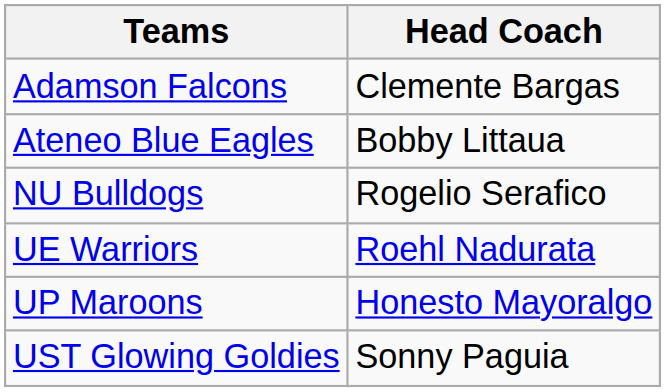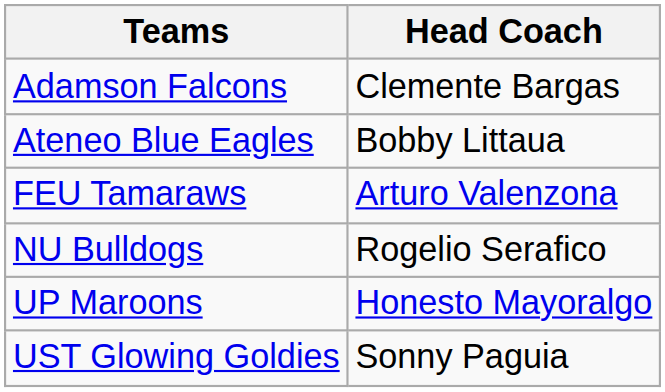 <table class="wikitable">
 <tr>
 <th>Teams</th>
 <th>Head Coach</th>
 </tr>
 <tr>
 <td><a href='#'>Adamson Falcons</a></td>
 <td>Clemente Bargas</td>
 </tr>
 <tr>
 <td><a href='#'>Ateneo Blue Eagles</a></td>
 <td>Bobby Littaua</td>
 </tr>
 <tr>
+<td><a href='#'>FEU Tamaraws</a></td>
+<td><a href='#'>Arturo Valenzona</a></td>
+</tr>
+<tr>
 <td><a href='#'>NU Bulldogs</a></td>
 <td>Rogelio Serafico</td>
-</tr>
-<tr>
-<td><a href='#'>UE Warriors</a></td>
-<td><a href='#'>Roehl Nadurata</a></td>
 </tr>
 <tr>
 <td><a href='#'>UP Maroons</a></td>
 <td><a href='#'>Honesto Mayoralgo</a></td>
 </tr>
 <tr>
 <td><a href='#'>UST Glowing Goldies</a></td>
 <td>Sonny Paguia</td>
 </tr>
 </table>
